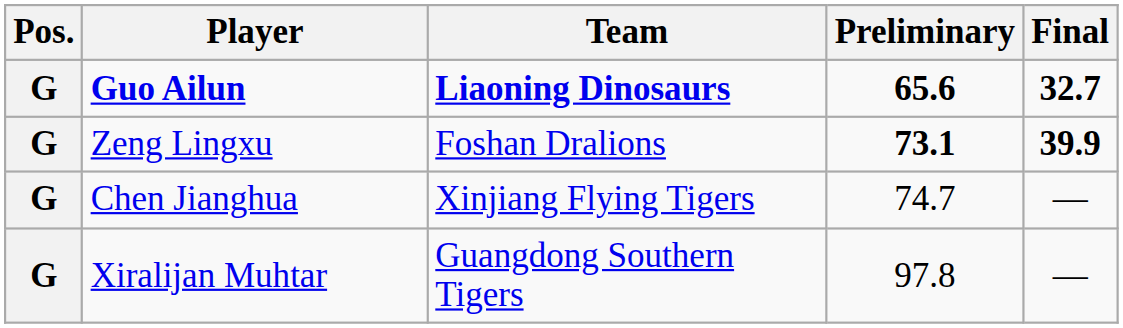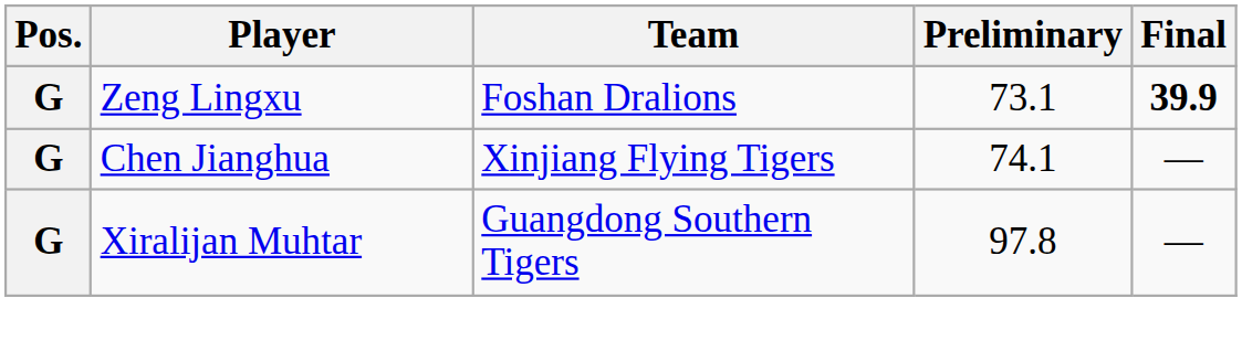 <table class="wikitable">
 <tr>
 <th>Pos.</th>
 <th width=150>Player</th>
 <th width=175>Team</th>
 <th>Preliminary</th>
 <th>Final</th>
 </tr>
 <tr>
 <th>G</th>
-<td> <strong><a href='#'>Guo Ailun</a></strong></td>
-<td><strong><a href='#'>Liaoning Dinosaurs</a></strong></td>
-<td align=center><strong>65.6</strong></td>
-<td align=center><strong>32.7</strong></td>
-</tr>
-<tr>
-<th>G</th>
 <td> <a href='#'>Zeng Lingxu</a></td>
 <td><a href='#'>Foshan Dralions</a></td>
-<td align=center><strong>73.1</strong></td>
+<td align=center>73.1</td>
 <td align=center><strong>39.9</strong></td>
 </tr>
 <tr>
 <th>G</th>
 <td> <a href='#'>Chen Jianghua</a></td>
 <td><a href='#'>Xinjiang Flying Tigers</a></td>
-<td align=center>74.7</td>
+<td align=center>74.1</td>
 <td align=center>—</td>
 </tr>
 <tr>
 <th>G</th>
 <td> <a href='#'>Xiralijan Muhtar</a></td>
 <td><a href='#'>Guangdong Southern Tigers</a></td>
 <td align=center>97.8</td>
 <td align=center>—</td>
 </tr>
 </table>
